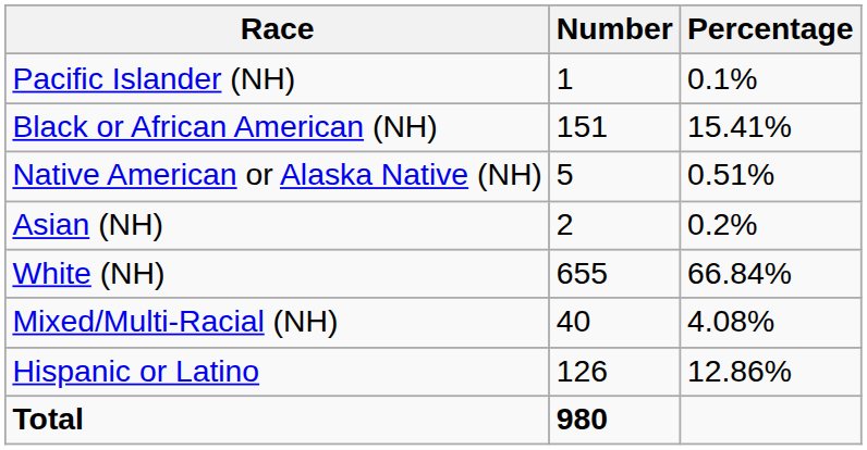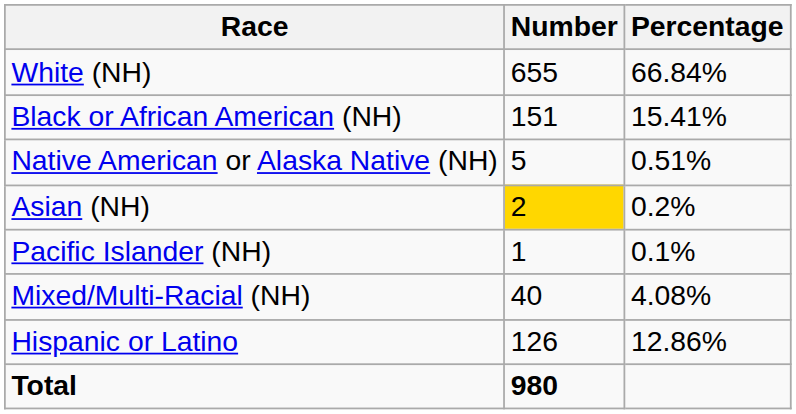 <table class="wikitable">
 <tr>
 <th>Race</th>
 <th>Number</th>
 <th>Percentage</th>
 </tr>
 <tr>
-<td><a href='#'>Pacific Islander</a> (NH)</td>
-<td>1</td>
-<td>0.1%</td>
+<td><a href='#'>White</a> (NH)</td>
+<td>655</td>
+<td>66.84%</td>
 </tr>
 <tr>
 <td><a href='#'>Black or African American</a> (NH)</td>
 <td>151</td>
 <td>15.41%</td>
 </tr>
 <tr>
 <td><a href='#'>Native American</a> or <a href='#'>Alaska Native</a> (NH)</td>
 <td>5</td>
 <td>0.51%</td>
 </tr>
 <tr>
 <td><a href='#'>Asian</a> (NH)</td>
-<td>2</td>
+<td style="background: gold;">2</td>
 <td>0.2%</td>
 </tr>
 <tr>
-<td><a href='#'>White</a> (NH)</td>
-<td>655</td>
-<td>66.84%</td>
+<td><a href='#'>Pacific Islander</a> (NH)</td>
+<td>1</td>
+<td>0.1%</td>
 </tr>
 <tr>
 <td><a href='#'>Mixed/Multi-Racial</a> (NH)</td>
 <td>40</td>
 <td>4.08%</td>
 </tr>
 <tr>
 <td><a href='#'>Hispanic or Latino</a></td>
 <td>126</td>
 <td>12.86%</td>
 </tr>
 <tr>
 <td><strong>Total</strong></td>
 <td><strong>980</strong></td>
 <td></td>
 </tr>
 </table>
